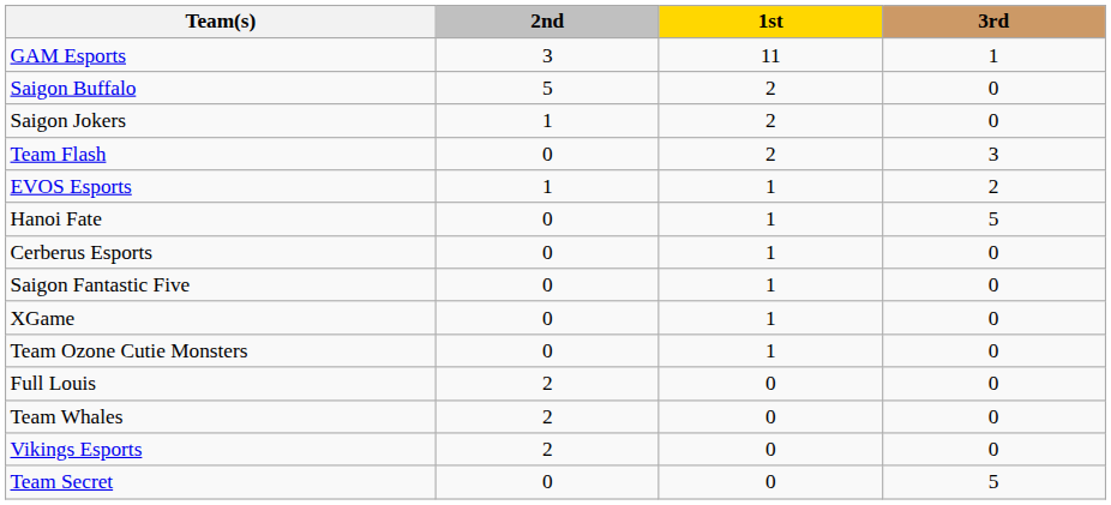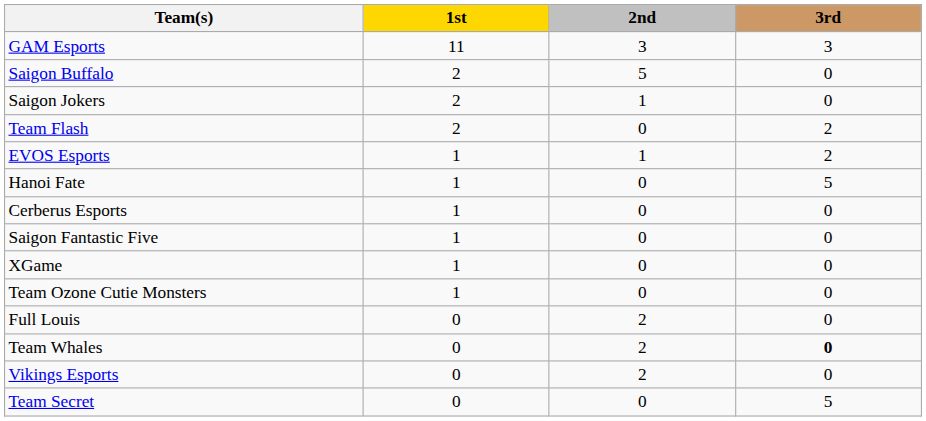 <table class="wikitable plainrowheaders" style="text-align:left">
 <tr>
 <th rowspan="1" style="width:20.3em; ">Team(s)</th>
+<th rowspan="1" style="width:10.3em; background:gold;">1st</th>
 <th rowspan="1" style="width:10.3em; background:silver;">2nd</th>
-<th rowspan="1" style="width:10.3em; background:gold;">1st</th>
 <th rowspan="1" style="width:10.3em; background:#c96;">3rd</th>
 </tr>
 <tr>
 <td style="text-align:left"><a href='#'>GAM Esports</a></td>
+<td style="text-align:center">11</td>
 <td style="text-align:center">3</td>
-<td style="text-align:center">11</td>
-<td style="text-align:center">1</td>
+<td style="text-align:center">3</td>
 </tr>
 <tr>
 <td style="text-align:left"><a href='#'>Saigon Buffalo</a></td>
+<td style="text-align:center">2</td>
 <td style="text-align:center">5</td>
-<td style="text-align:center">2</td>
 <td style="text-align:center">0</td>
 </tr>
 <tr>
 <td style="text-align:left">Saigon Jokers</td>
+<td style="text-align:center">2</td>
 <td style="text-align:center">1</td>
-<td style="text-align:center">2</td>
 <td style="text-align:center">0</td>
 </tr>
 <tr>
 <td style="text-align:left"><a href='#'>Team Flash</a></td>
+<td style="text-align:center">2</td>
 <td style="text-align:center">0</td>
 <td style="text-align:center">2</td>
-<td style="text-align:center">3</td>
 </tr>
 <tr>
 <td style="text-align:left"><a href='#'>EVOS Esports</a></td>
 <td style="text-align:center">1</td>
 <td style="text-align:center">1</td>
 <td style="text-align:center">2</td>
 </tr>
 <tr>
 <td style="text-align:left">Hanoi Fate</td>
+<td style="text-align:center">1</td>
 <td style="text-align:center">0</td>
-<td style="text-align:center">1</td>
 <td style="text-align:center">5</td>
 </tr>
 <tr>
 <td style="text-align:left">Cerberus Esports</td>
+<td style="text-align:center">1</td>
 <td style="text-align:center">0</td>
-<td style="text-align:center">1</td>
 <td style="text-align:center">0</td>
 </tr>
 <tr>
 <td style="text-align:left">Saigon Fantastic Five</td>
+<td style="text-align:center">1</td>
 <td style="text-align:center">0</td>
-<td style="text-align:center">1</td>
 <td style="text-align:center">0</td>
 </tr>
 <tr>
 <td style="text-align:left">XGame</td>
+<td style="text-align:center">1</td>
 <td style="text-align:center">0</td>
-<td style="text-align:center">1</td>
 <td style="text-align:center">0</td>
 </tr>
 <tr>
 <td style="text-align:left">Team Ozone Cutie Monsters</td>
+<td style="text-align:center">1</td>
 <td style="text-align:center">0</td>
-<td style="text-align:center">1</td>
 <td style="text-align:center">0</td>
 </tr>
 <tr>
 <td style="text-align:left">Full Louis</td>
+<td style="text-align:center">0</td>
 <td style="text-align:center">2</td>
-<td style="text-align:center">0</td>
 <td style="text-align:center">0</td>
 </tr>
 <tr>
 <td style="text-align:left">Team Whales</td>
+<td style="text-align:center">0</td>
 <td style="text-align:center">2</td>
-<td style="text-align:center">0</td>
-<td style="text-align:center">0</td>
+<td style="text-align:center"><strong>0</strong></td>
 </tr>
 <tr>
 <td style="text-align:left"><a href='#'>Vikings Esports</a></td>
+<td style="text-align:center">0</td>
 <td style="text-align:center">2</td>
-<td style="text-align:center">0</td>
 <td style="text-align:center">0</td>
 </tr>
 <tr>
 <td style="text-align:left"><a href='#'>Team Secret</a></td>
 <td style="text-align:center">0</td>
 <td style="text-align:center">0</td>
 <td style="text-align:center">5</td>
 </tr>
 </table>
